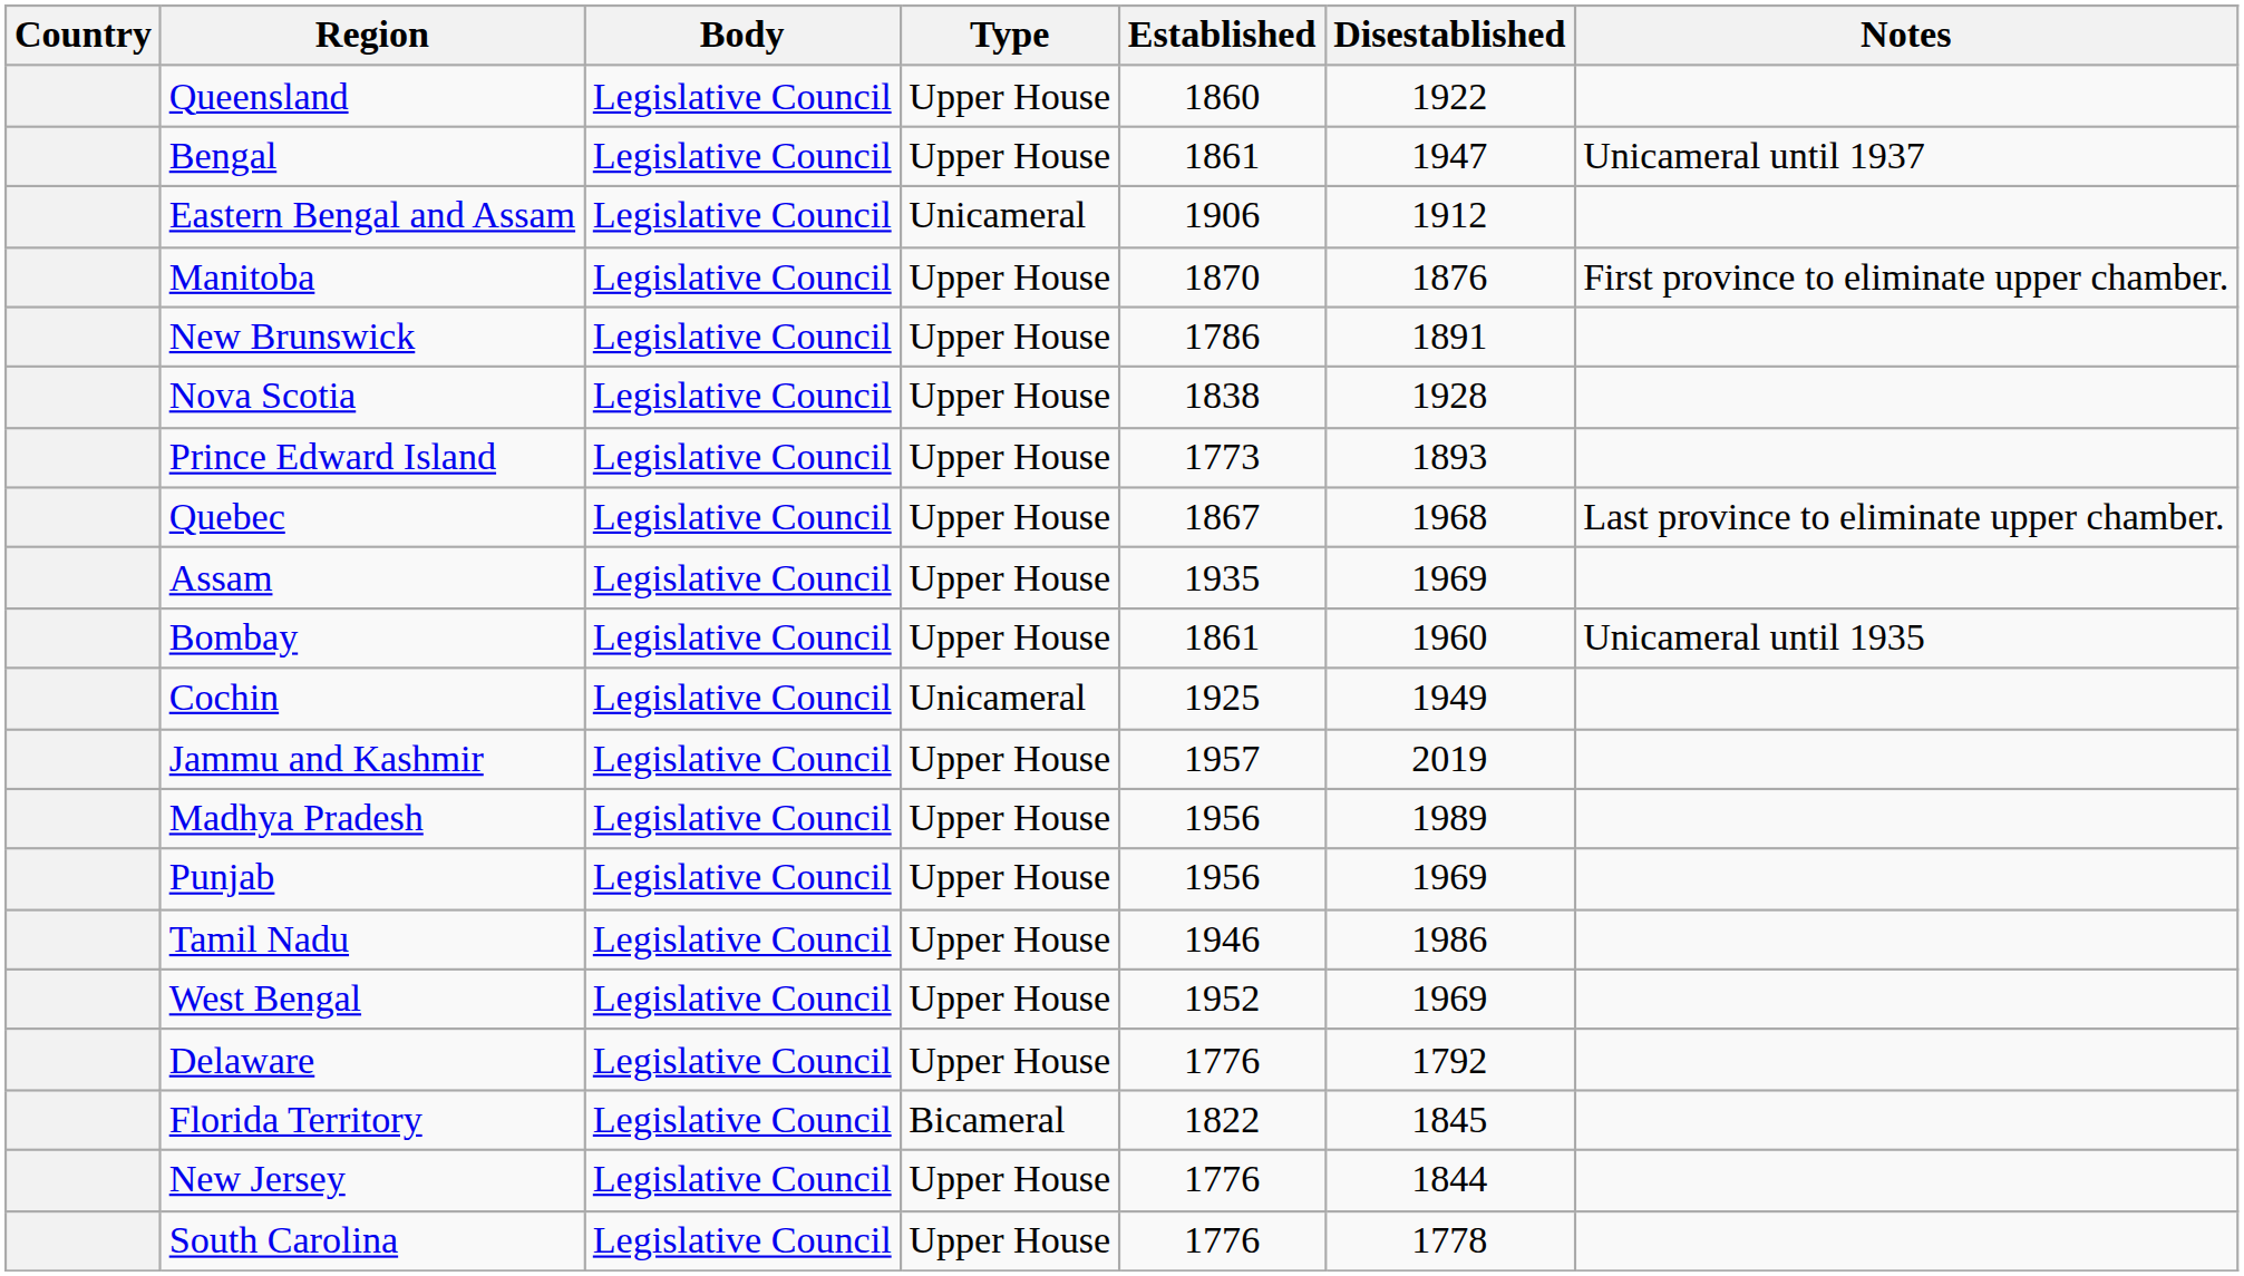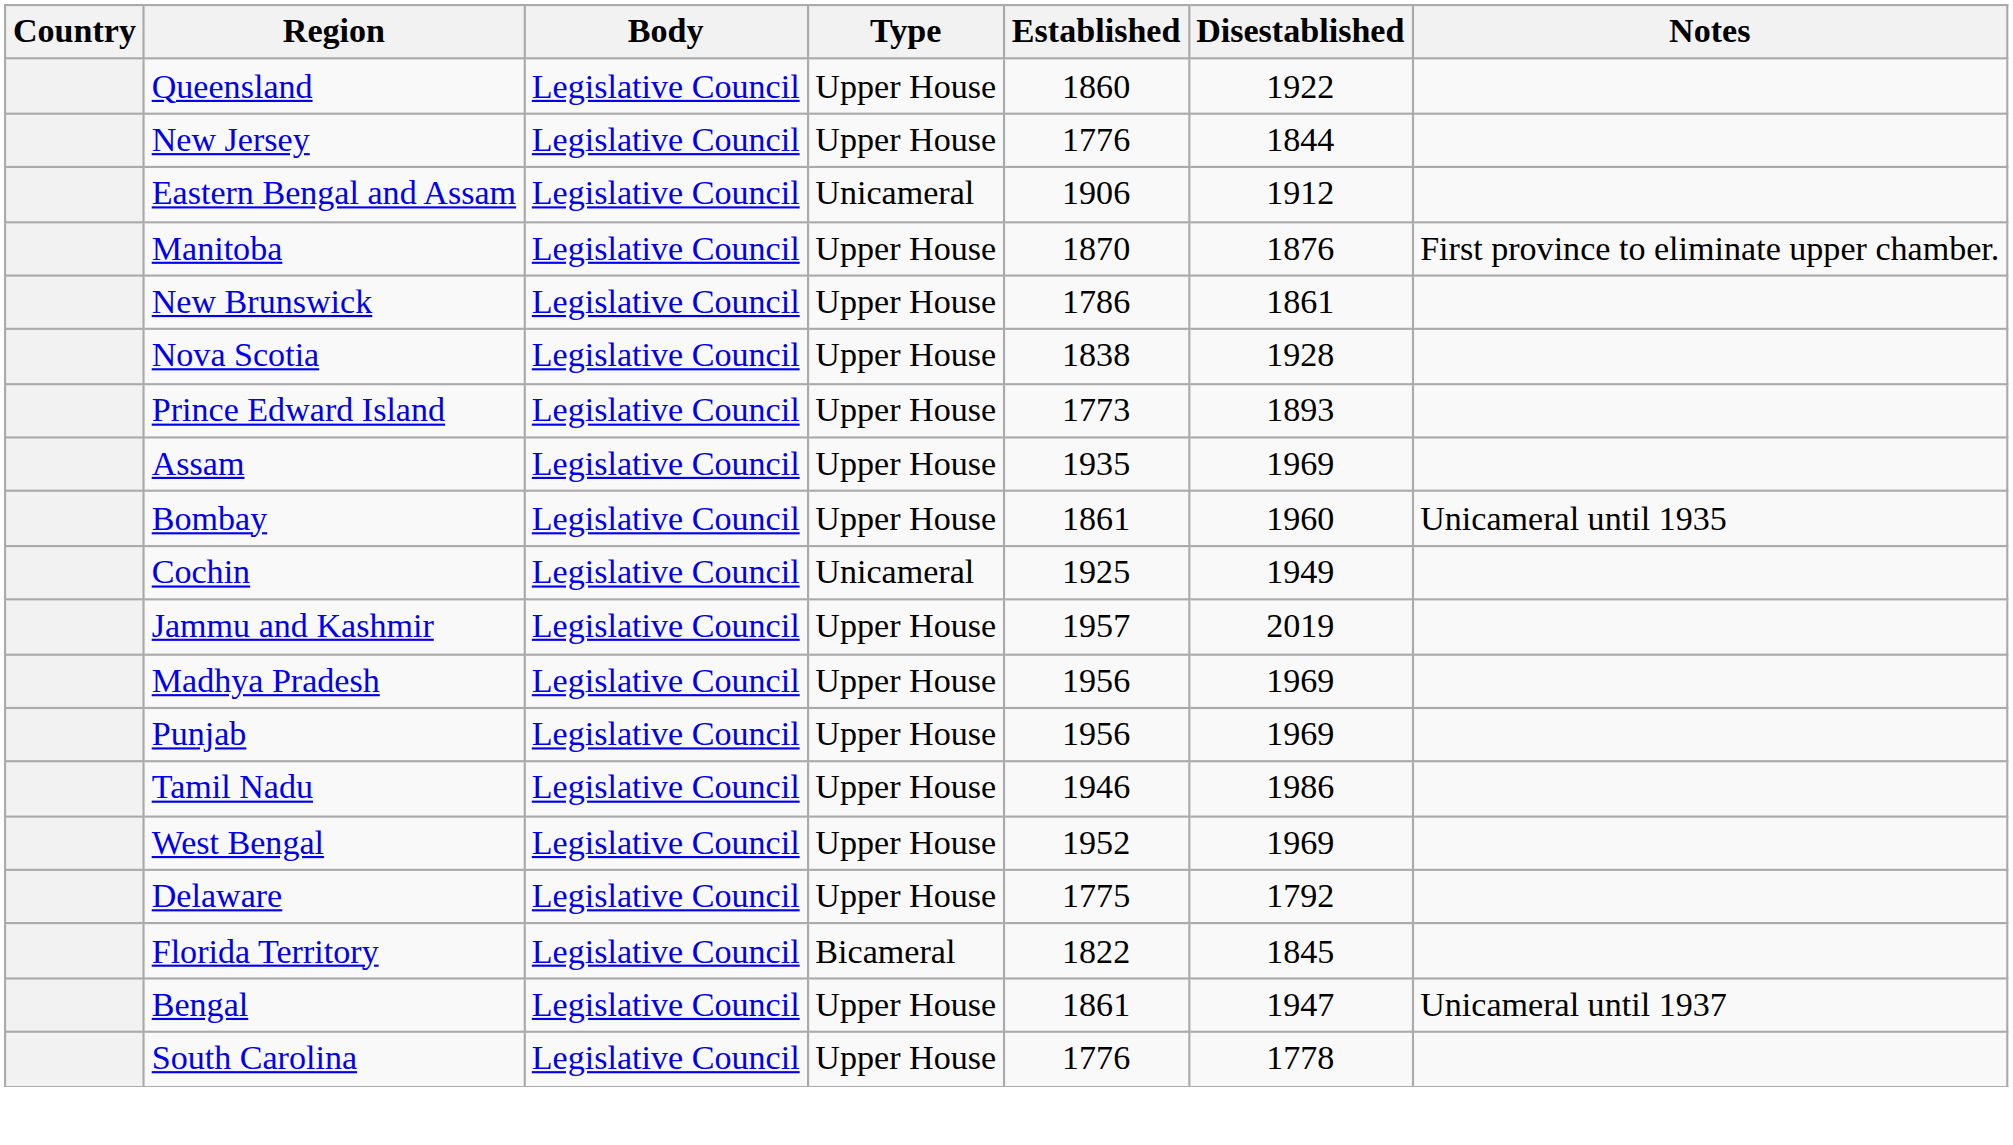 <table class="wikitable sortable">
 <tr>
 <th scope="col">Country</th>
 <th scope="col">Region</th>
 <th scope="col">Body</th>
 <th scope="col">Type</th>
 <th scope="col">Established</th>
 <th scope="col">Disestablished</th>
 <th scope="col">Notes</th>
 </tr>
 <tr>
 <th scope="row"></th>
 <td><a href='#'>Queensland</a></td>
 <td><a href='#'>Legislative Council</a></td>
 <td>Upper House</td>
 <td align=center>1860</td>
 <td align=center>1922</td>
 <td></td>
 </tr>
 <tr>
 <th scope="row"></th>
-<td><a href='#'>Bengal</a></td>
+<td><a href='#'>New Jersey</a></td>
 <td><a href='#'>Legislative Council</a></td>
 <td>Upper House</td>
-<td align=center>1861</td>
-<td align=center>1947</td>
-<td>Unicameral until 1937</td>
+<td align=center>1776</td>
+<td align=center>1844</td>
+<td></td>
 </tr>
 <tr>
 <th scope="row"></th>
 <td><a href='#'>Eastern Bengal and Assam</a></td>
 <td><a href='#'>Legislative Council</a></td>
 <td>Unicameral</td>
 <td align=center>1906</td>
 <td align=center>1912</td>
 <td></td>
 </tr>
 <tr>
 <th scope="row"></th>
 <td><a href='#'>Manitoba</a></td>
 <td><a href='#'>Legislative Council</a></td>
 <td>Upper House</td>
 <td align=center>1870</td>
 <td align=center>1876</td>
 <td>First province to eliminate upper chamber.</td>
 </tr>
 <tr>
 <th scope="row"></th>
 <td><a href='#'>New Brunswick</a></td>
 <td><a href='#'>Legislative Council</a></td>
 <td>Upper House</td>
 <td align=center>1786</td>
-<td align=center>1891</td>
+<td align=center>1861</td>
 <td></td>
 </tr>
 <tr>
 <th scope="row"></th>
 <td><a href='#'>Nova Scotia</a></td>
 <td><a href='#'>Legislative Council</a></td>
 <td>Upper House</td>
 <td align=center>1838</td>
 <td align=center>1928</td>
 <td></td>
 </tr>
 <tr>
 <th scope="row"></th>
 <td><a href='#'>Prince Edward Island</a></td>
 <td><a href='#'>Legislative Council</a></td>
 <td>Upper House</td>
 <td align=center>1773</td>
 <td align=center>1893</td>
 <td></td>
-</tr>
-<tr>
-<th scope="row"></th>
-<td><a href='#'>Quebec</a></td>
-<td><a href='#'>Legislative Council</a></td>
-<td>Upper House</td>
-<td align=center>1867</td>
-<td align=center>1968</td>
-<td>Last province to eliminate upper chamber.</td>
 </tr>
 <tr>
 <th scope="row"></th>
 <td><a href='#'>Assam</a></td>
 <td><a href='#'>Legislative Council</a></td>
 <td>Upper House</td>
 <td align=center>1935</td>
 <td align=center>1969</td>
 <td></td>
 </tr>
 <tr>
 <th scope="row"></th>
 <td><a href='#'>Bombay</a></td>
 <td><a href='#'>Legislative Council</a></td>
 <td>Upper House</td>
 <td align=center>1861</td>
 <td align=center>1960</td>
 <td>Unicameral until 1935</td>
 </tr>
 <tr>
 <th scope="row"></th>
 <td><a href='#'>Cochin</a></td>
 <td><a href='#'>Legislative Council</a></td>
 <td>Unicameral</td>
 <td align=center>1925</td>
 <td align=center>1949</td>
 <td></td>
 </tr>
 <tr>
 <th scope="row"></th>
 <td><a href='#'>Jammu and Kashmir</a></td>
 <td><a href='#'>Legislative Council</a></td>
 <td>Upper House</td>
 <td align=center>1957</td>
 <td align=center>2019</td>
 <td></td>
 </tr>
 <tr>
 <th scope="row"></th>
 <td><a href='#'>Madhya Pradesh</a></td>
 <td><a href='#'>Legislative Council</a></td>
 <td>Upper House</td>
 <td align=center>1956</td>
-<td align=center>1989</td>
+<td align=center>1969</td>
 <td></td>
 </tr>
 <tr>
 <th scope="row"></th>
 <td><a href='#'>Punjab</a></td>
 <td><a href='#'>Legislative Council</a></td>
 <td>Upper House</td>
 <td align=center>1956</td>
 <td align=center>1969</td>
 <td></td>
 </tr>
 <tr>
 <th scope="row"></th>
 <td><a href='#'>Tamil Nadu</a></td>
 <td><a href='#'>Legislative Council</a></td>
 <td>Upper House</td>
 <td align=center>1946</td>
 <td align=center>1986</td>
 <td></td>
 </tr>
 <tr>
 <th scope="row"></th>
 <td><a href='#'>West Bengal</a></td>
 <td><a href='#'>Legislative Council</a></td>
 <td>Upper House</td>
 <td align=center>1952</td>
 <td align=center>1969</td>
 <td></td>
 </tr>
 <tr>
 <th scope="row"></th>
 <td><a href='#'>Delaware</a></td>
 <td><a href='#'>Legislative Council</a></td>
 <td>Upper House</td>
-<td align=center>1776</td>
+<td align=center>1775</td>
 <td align=center>1792</td>
 <td></td>
 </tr>
 <tr>
 <th scope="row"></th>
 <td><a href='#'>Florida Territory</a></td>
 <td><a href='#'>Legislative Council</a></td>
 <td>Bicameral</td>
 <td align=center>1822</td>
 <td align=center>1845</td>
 <td></td>
 </tr>
 <tr>
 <th scope="row"></th>
-<td><a href='#'>New Jersey</a></td>
+<td><a href='#'>Bengal</a></td>
 <td><a href='#'>Legislative Council</a></td>
 <td>Upper House</td>
-<td align=center>1776</td>
-<td align=center>1844</td>
-<td></td>
+<td align=center>1861</td>
+<td align=center>1947</td>
+<td>Unicameral until 1937</td>
 </tr>
 <tr>
 <th scope="row"></th>
 <td><a href='#'>South Carolina</a></td>
 <td><a href='#'>Legislative Council</a></td>
 <td>Upper House</td>
 <td align=center>1776</td>
 <td align=center>1778</td>
 <td></td>
 </tr>
 </table>
